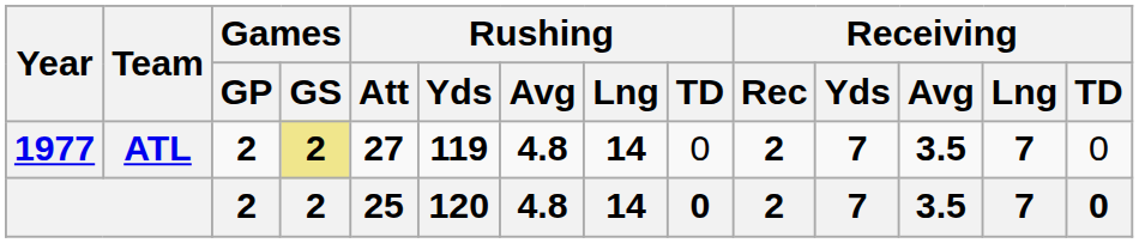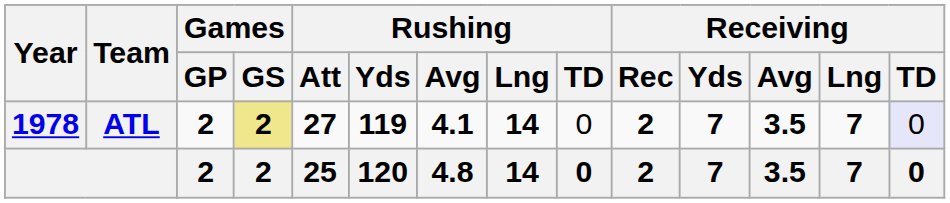 <table class="wikitable" style="text-align:center;">
 <tr>
 <th rowspan="2">Year</th>
 <th rowspan="2">Team</th>
 <th colspan="2">Games</th>
 <th colspan="5">Rushing</th>
 <th colspan="5">Receiving</th>
 </tr>
 <tr>
 <th>GP</th>
 <th>GS</th>
 <th>Att</th>
 <th>Yds</th>
 <th>Avg</th>
 <th>Lng</th>
 <th>TD</th>
 <th>Rec</th>
 <th>Yds</th>
 <th>Avg</th>
 <th>Lng</th>
 <th>TD</th>
 </tr>
 <tr>
-<th><a href='#'>1977</a></th>
+<th><a href='#'>1978</a></th>
 <th><a href='#'>ATL</a></th>
 <td><strong>2</strong></td>
 <td style="background: khaki;"><strong>2</strong></td>
 <td><strong>27</strong></td>
 <td><strong>119</strong></td>
-<td><strong>4.8</strong></td>
+<td><strong>4.1</strong></td>
 <td><strong>14</strong></td>
 <td>0</td>
 <td><strong>2</strong></td>
 <td><strong>7</strong></td>
 <td><strong>3.5</strong></td>
 <td><strong>7</strong></td>
-<td>0</td>
+<td style="background: lavender;">0</td>
 </tr>
 <tr>
 <th colspan="2"></th>
 <th>2</th>
 <th>2</th>
 <th>25</th>
 <th>120</th>
 <th>4.8</th>
 <th>14</th>
 <th>0</th>
 <th>2</th>
 <th>7</th>
 <th>3.5</th>
 <th>7</th>
 <th>0</th>
 </tr>
 </table>
